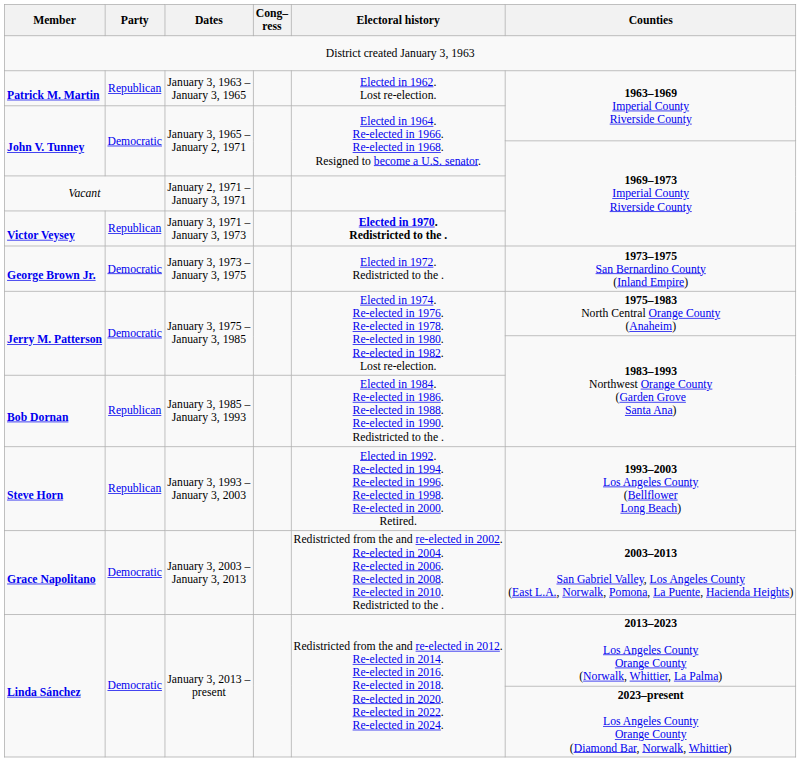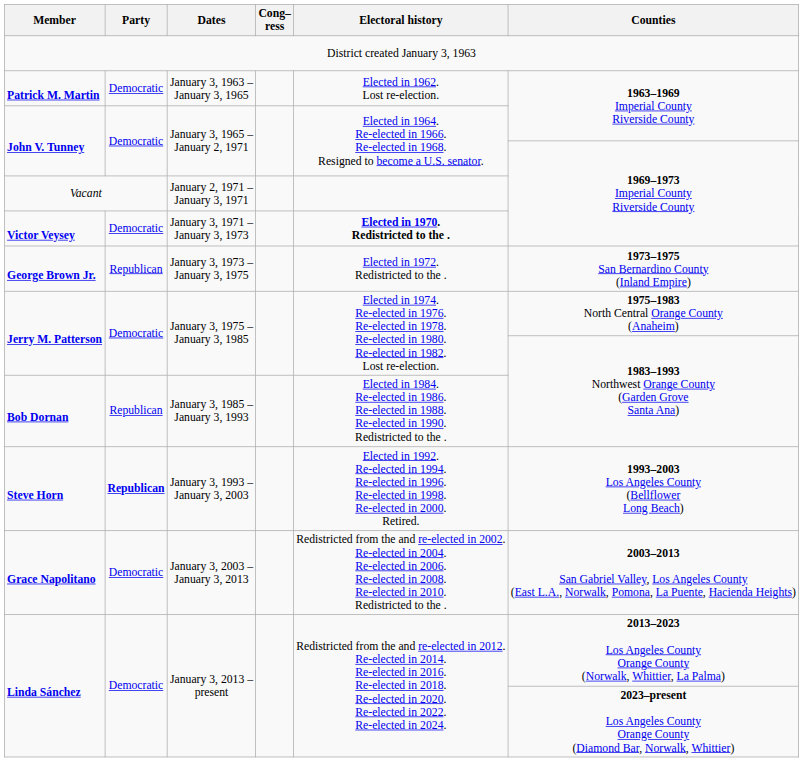 <table class=wikitable style="text-align:center">
 <tr>
 <th>Member</th>
 <th>Party</th>
 <th>Dates</th>
 <th>Cong–<br>ress</th>
 <th>Electoral history</th>
 <th>Counties</th>
 </tr>
 <tr style="height:3em">
 <td colspan=6>District created January 3, 1963</td>
 </tr>
 <tr style="height:3em">
 <td align=left><br><strong><a href='#'>Patrick M. Martin</a></strong><br></td>
-<td><a href='#'>Republican</a></td>
+<td><a href='#'>Democratic</a></td>
 <td nowrap>January 3, 1963 –<br>January 3, 1965</td>
 <td></td>
 <td><a href='#'>Elected in 1962</a>.<br>Lost re-election.</td>
 <td rowspan=2><strong>1963–1969</strong><br><a href='#'>Imperial County</a><br><a href='#'>Riverside County</a></td>
 </tr>
 <tr style="height:3em">
 <td rowspan=2 align=left><br><strong><a href='#'>John V. Tunney</a></strong><br></td>
 <td rowspan=2 ><a href='#'>Democratic</a></td>
 <td rowspan=2 nowrap>January 3, 1965 –<br>January 2, 1971</td>
 <td rowspan=2></td>
 <td rowspan=2><a href='#'>Elected in 1964</a>.<br><a href='#'>Re-elected in 1966</a>.<br><a href='#'>Re-elected in 1968</a>.<br>Resigned to <a href='#'>become a U.S. senator</a>.</td>
 </tr>
 <tr style="height:3em">
 <td rowspan=3><strong>1969–1973</strong><br><a href='#'>Imperial County</a><br><a href='#'>Riverside County</a></td>
 </tr>
 <tr style="height:3em">
 <td colspan=2><em>Vacant</em></td>
 <td nowrap>January 2, 1971 –<br>January 3, 1971</td>
 <td></td>
 </tr>
 <tr style="height:3em">
 <td align=left><br><strong><a href='#'>Victor Veysey</a></strong><br></td>
-<td><a href='#'>Republican</a></td>
+<td><a href='#'>Democratic</a></td>
 <td nowrap>January 3, 1971 –<br>January 3, 1973</td>
 <td></td>
 <td><strong><a href='#'>Elected in 1970</a>.<br> Redistricted to the .</strong></td>
 </tr>
 <tr style="height:3em">
 <td align=left><br><strong><a href='#'>George Brown Jr.</a></strong><br></td>
-<td><a href='#'>Democratic</a></td>
+<td><a href='#'>Republican</a></td>
 <td nowrap>January 3, 1973 –<br>January 3, 1975</td>
 <td></td>
 <td><a href='#'>Elected in 1972</a>.<br> Redistricted to the .</td>
 <td><strong>1973–1975</strong><br><a href='#'>San Bernardino County</a><br>(<a href='#'>Inland Empire</a>)</td>
 </tr>
 <tr style="height:3em">
 <td rowspan=2 align=left><br><strong><a href='#'>Jerry M. Patterson</a></strong><br></td>
 <td rowspan=2 ><a href='#'>Democratic</a></td>
 <td rowspan=2 nowrap>January 3, 1975 –<br>January 3, 1985</td>
 <td rowspan=2></td>
 <td rowspan=2><a href='#'>Elected in 1974</a>.<br><a href='#'>Re-elected in 1976</a>.<br><a href='#'>Re-elected in 1978</a>.<br><a href='#'>Re-elected in 1980</a>.<br><a href='#'>Re-elected in 1982</a>.<br>Lost re-election.</td>
 <td><strong>1975–1983</strong><br>North Central <a href='#'>Orange County</a><br>(<a href='#'>Anaheim</a>)</td>
 </tr>
 <tr style="height:3em">
 <td rowspan=2><strong>1983–1993</strong><br>Northwest <a href='#'>Orange County</a><br>(<a href='#'>Garden Grove</a><br><a href='#'>Santa Ana</a>)</td>
 </tr>
 <tr style="height:3em">
 <td align=left><br><strong><a href='#'>Bob Dornan</a></strong><br></td>
 <td><a href='#'>Republican</a></td>
 <td nowrap>January 3, 1985 –<br>January 3, 1993</td>
 <td></td>
 <td><a href='#'>Elected in 1984</a>.<br><a href='#'>Re-elected in 1986</a>.<br><a href='#'>Re-elected in 1988</a>.<br><a href='#'>Re-elected in 1990</a>.<br>Redistricted to the .</td>
 </tr>
 <tr style="height:3em">
 <td align=left><br><strong><a href='#'>Steve Horn</a></strong><br></td>
-<td><a href='#'>Republican</a></td>
+<td><strong><a href='#'>Republican</a></strong></td>
 <td nowrap>January 3, 1993 –<br>January 3, 2003</td>
 <td></td>
 <td><a href='#'>Elected in 1992</a>.<br><a href='#'>Re-elected in 1994</a>.<br><a href='#'>Re-elected in 1996</a>.<br><a href='#'>Re-elected in 1998</a>.<br><a href='#'>Re-elected in 2000</a>.<br> Retired.</td>
 <td><strong>1993–2003</strong><br><a href='#'>Los Angeles County</a><br>(<a href='#'>Bellflower</a><br><a href='#'>Long Beach</a>)</td>
 </tr>
 <tr style="height:3em">
 <td align=left><br><strong><a href='#'>Grace Napolitano</a></strong><br></td>
 <td><a href='#'>Democratic</a></td>
 <td nowrap>January 3, 2003 –<br>January 3, 2013</td>
 <td></td>
 <td>Redistricted from the  and <a href='#'>re-elected in 2002</a>.<br><a href='#'>Re-elected in 2004</a>.<br><a href='#'>Re-elected in 2006</a>.<br><a href='#'>Re-elected in 2008</a>.<br><a href='#'>Re-elected in 2010</a>.<br>Redistricted to the .</td>
 <td><strong>2003–2013</strong><br><br><a href='#'>San Gabriel Valley</a>, <a href='#'>Los Angeles County</a><br>(<a href='#'>East L.A.</a>, <a href='#'>Norwalk</a>, <a href='#'>Pomona</a>, <a href='#'>La Puente</a>, <a href='#'>Hacienda Heights</a>)</td>
 </tr>
 <tr style="height:3em">
 <td rowspan=2 align=left><br><strong><a href='#'>Linda Sánchez</a></strong><br></td>
 <td rowspan=2 ><a href='#'>Democratic</a></td>
 <td rowspan=2 nowrap>January 3, 2013 –<br>present</td>
 <td rowspan=2></td>
 <td rowspan=2>Redistricted from the  and <a href='#'>re-elected in 2012</a>.<br><a href='#'>Re-elected in 2014</a>.<br><a href='#'>Re-elected in 2016</a>.<br><a href='#'>Re-elected in 2018</a>.<br><a href='#'>Re-elected in 2020</a>.<br><a href='#'>Re-elected in 2022</a>.<br><a href='#'>Re-elected in 2024</a>.</td>
 <td><strong>2013–2023</strong><br><br><a href='#'>Los Angeles County</a><br><a href='#'>Orange County</a><br>(<a href='#'>Norwalk</a>, <a href='#'>Whittier</a>, <a href='#'>La Palma</a>)</td>
 </tr>
 <tr style="height:3em">
 <td><strong>2023–present</strong><br><br><a href='#'>Los Angeles County</a><br><a href='#'>Orange County</a><br>(<a href='#'>Diamond Bar</a>, <a href='#'>Norwalk</a>, <a href='#'>Whittier</a>)</td>
 </tr>
 </table>
